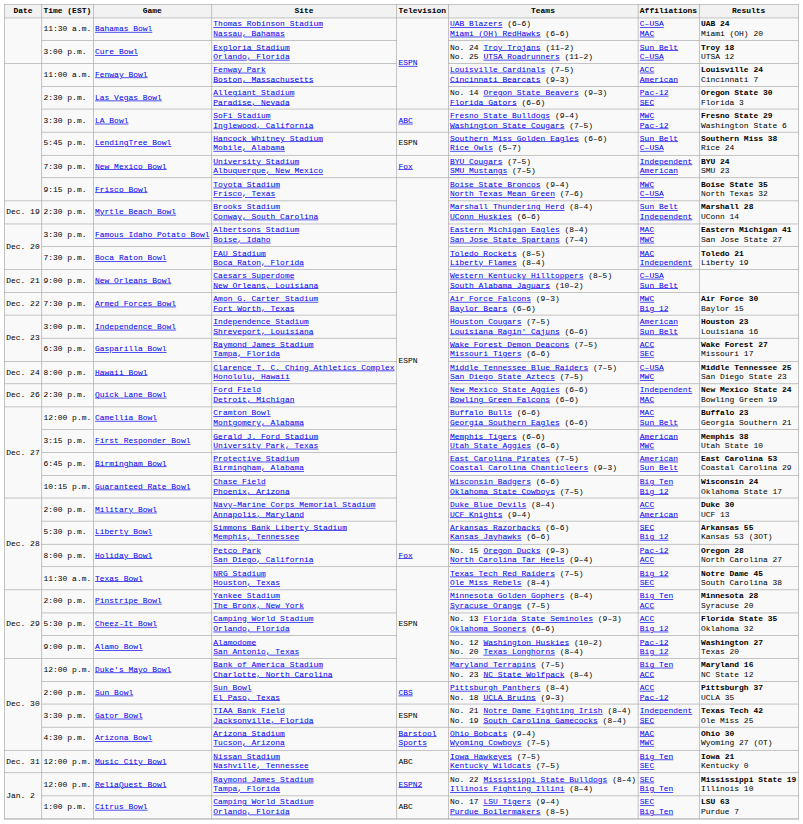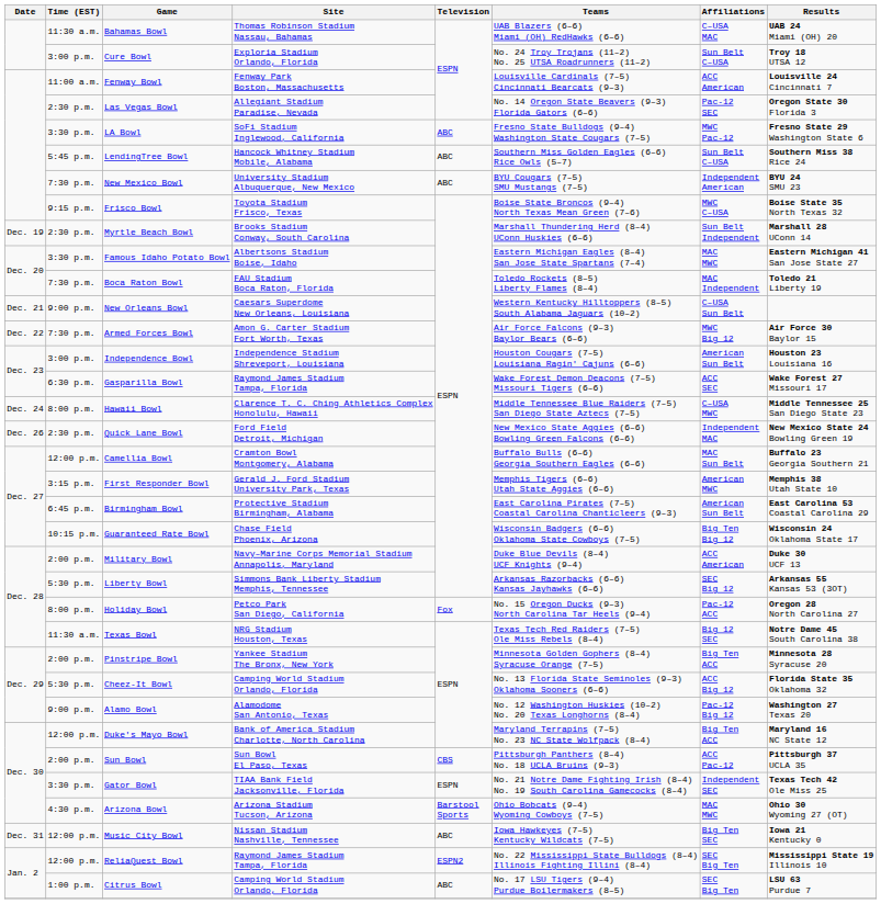 <table class="wikitable" style="font-size:90%">
 <tr>
 <th>Date</th>
 <th>Time (EST)</th>
 <th>Game</th>
 <th>Site</th>
 <th>Television</th>
 <th>Teams</th>
 <th>Affiliations</th>
 <th>Results</th>
 </tr>
 <tr>
 <td rowspan=2></td>
 <td>11:30 a.m.</td>
 <td><a href='#'>Bahamas Bowl</a></td>
 <td><a href='#'>Thomas Robinson Stadium</a><br><a href='#'>Nassau, Bahamas</a></td>
 <td rowspan=4><a href='#'>ESPN</a></td>
 <td><a href='#'>UAB Blazers</a> (6–6)<br><a href='#'>Miami (OH) RedHawks</a> (6–6)</td>
 <td><a href='#'>C–USA</a><br><a href='#'>MAC</a></td>
 <td><strong>UAB 24</strong><br>Miami (OH) 20</td>
 </tr>
 <tr>
 <td>3:00 p.m.</td>
 <td><a href='#'>Cure Bowl</a></td>
 <td><a href='#'>Exploria Stadium</a><br><a href='#'>Orlando, Florida</a></td>
 <td>No. 24 <a href='#'>Troy Trojans</a> (11–2)<br>No. 25 <a href='#'>UTSA Roadrunners</a> (11–2)</td>
 <td><a href='#'>Sun Belt</a><br><a href='#'>C–USA</a></td>
 <td><strong>Troy 18</strong><br>UTSA 12</td>
 </tr>
 <tr>
 <td rowspan=6></td>
 <td>11:00 a.m.</td>
 <td><a href='#'>Fenway Bowl</a></td>
 <td><a href='#'>Fenway Park</a><br><a href='#'>Boston, Massachusetts</a></td>
 <td><a href='#'>Louisville Cardinals</a> (7–5)<br><a href='#'>Cincinnati Bearcats</a> (9–3)</td>
 <td><a href='#'>ACC</a><br><a href='#'>American</a></td>
 <td><strong>Louisville 24</strong><br>Cincinnati 7</td>
 </tr>
 <tr>
 <td>2:30 p.m.</td>
 <td><a href='#'>Las Vegas Bowl</a></td>
 <td><a href='#'>Allegiant Stadium</a><br><a href='#'>Paradise, Nevada</a></td>
 <td>No. 14 <a href='#'>Oregon State Beavers</a> (9–3)<br><a href='#'>Florida Gators</a> (6–6)</td>
 <td><a href='#'>Pac-12</a><br><a href='#'>SEC</a></td>
 <td><strong>Oregon State 30</strong><br>Florida 3</td>
 </tr>
 <tr>
 <td>3:30 p.m.</td>
 <td><a href='#'>LA Bowl</a></td>
 <td><a href='#'>SoFi Stadium</a><br><a href='#'>Inglewood, California</a></td>
 <td><a href='#'>ABC</a></td>
 <td><a href='#'>Fresno State Bulldogs</a> (9–4)<br><a href='#'>Washington State Cougars</a> (7–5)</td>
 <td><a href='#'>MWC</a><br><a href='#'>Pac-12</a></td>
 <td><strong>Fresno State 29</strong><br>Washington State 6</td>
 </tr>
 <tr>
 <td>5:45 p.m.</td>
 <td><a href='#'>LendingTree Bowl</a></td>
 <td><a href='#'>Hancock Whitney Stadium</a><br><a href='#'>Mobile, Alabama</a></td>
-<td>ESPN</td>
+<td>ABC</td>
 <td><a href='#'>Southern Miss Golden Eagles</a> (6–6)<br><a href='#'>Rice Owls</a> (5–7)</td>
 <td><a href='#'>Sun Belt</a><br><a href='#'>C–USA</a></td>
 <td><strong>Southern Miss 38</strong><br>Rice 24</td>
 </tr>
 <tr>
 <td>7:30 p.m.</td>
 <td><a href='#'>New Mexico Bowl</a></td>
 <td><a href='#'>University Stadium</a><br><a href='#'>Albuquerque, New Mexico</a></td>
-<td><a href='#'>Fox</a></td>
+<td>ABC</td>
 <td><a href='#'>BYU Cougars</a> (7–5)<br><a href='#'>SMU Mustangs</a> (7–5)</td>
 <td><a href='#'>Independent</a><br><a href='#'>American</a></td>
 <td><strong>BYU 24</strong><br>SMU 23</td>
 </tr>
 <tr>
 <td>9:15 p.m.</td>
 <td><a href='#'>Frisco Bowl</a></td>
 <td><a href='#'>Toyota Stadium</a><br><a href='#'>Frisco, Texas</a></td>
 <td rowspan=16>ESPN</td>
 <td><a href='#'>Boise State Broncos</a> (9–4)<br><a href='#'>North Texas Mean Green</a> (7–6)</td>
 <td><a href='#'>MWC</a><br><a href='#'>C–USA</a></td>
 <td><strong>Boise State 35</strong><br>North Texas 32</td>
 </tr>
 <tr>
 <td rowspan=1>Dec. 19</td>
 <td>2:30 p.m.</td>
 <td><a href='#'>Myrtle Beach Bowl</a></td>
 <td><a href='#'>Brooks Stadium</a><br><a href='#'>Conway, South Carolina</a></td>
 <td><a href='#'>Marshall Thundering Herd</a> (8–4)<br><a href='#'>UConn Huskies</a> (6–6)</td>
 <td><a href='#'>Sun Belt</a><br><a href='#'>Independent</a></td>
 <td><strong>Marshall 28</strong><br>UConn 14</td>
 </tr>
 <tr>
 <td rowspan=2>Dec. 20</td>
 <td>3:30 p.m.</td>
 <td><a href='#'>Famous Idaho Potato Bowl</a></td>
 <td><a href='#'>Albertsons Stadium</a><br><a href='#'>Boise, Idaho</a></td>
 <td><a href='#'>Eastern Michigan Eagles</a> (8–4)<br><a href='#'>San Jose State Spartans</a> (7–4)</td>
 <td><a href='#'>MAC</a><br><a href='#'>MWC</a></td>
 <td><strong>Eastern Michigan 41</strong><br>San Jose State 27</td>
 </tr>
 <tr>
 <td>7:30 p.m.</td>
 <td><a href='#'>Boca Raton Bowl</a></td>
 <td><a href='#'>FAU Stadium</a><br><a href='#'>Boca Raton, Florida</a></td>
 <td><a href='#'>Toledo Rockets</a> (8–5)<br><a href='#'>Liberty Flames</a> (8–4)</td>
 <td><a href='#'>MAC</a><br><a href='#'>Independent</a></td>
 <td><strong>Toledo 21</strong><br>Liberty 19</td>
 </tr>
 <tr>
 <td rowspan=1>Dec. 21</td>
 <td>9:00 p.m.</td>
 <td><a href='#'>New Orleans Bowl</a></td>
 <td><a href='#'>Caesars Superdome</a><br><a href='#'>New Orleans, Louisiana</a></td>
 <td><a href='#'>Western Kentucky Hilltoppers</a> (8–5)<br><a href='#'>South Alabama Jaguars</a> (10–2)</td>
 <td><a href='#'>C–USA</a><br> <a href='#'>Sun Belt</a></td>
 <td></td>
 </tr>
 <tr>
 <td rowspan=1>Dec. 22</td>
 <td>7:30 p.m.</td>
 <td><a href='#'>Armed Forces Bowl</a></td>
 <td><a href='#'>Amon G. Carter Stadium</a><br><a href='#'>Fort Worth, Texas</a></td>
 <td><a href='#'>Air Force Falcons</a> (9–3)<br><a href='#'>Baylor Bears</a> (6–6)</td>
 <td><a href='#'>MWC</a><br><a href='#'>Big 12</a></td>
 <td><strong>Air Force 30</strong><br>Baylor 15</td>
 </tr>
 <tr>
 <td rowspan=2>Dec. 23</td>
 <td>3:00 p.m.</td>
 <td><a href='#'>Independence Bowl</a></td>
 <td><a href='#'>Independence Stadium</a><br><a href='#'>Shreveport, Louisiana</a></td>
 <td><a href='#'>Houston Cougars</a> (7–5)<br><a href='#'>Louisiana Ragin' Cajuns</a> (6–6)</td>
 <td><a href='#'>American</a><br><a href='#'>Sun Belt</a></td>
 <td><strong>Houston 23</strong><br>Louisiana 16</td>
 </tr>
 <tr>
 <td>6:30 p.m.</td>
 <td><a href='#'>Gasparilla Bowl</a></td>
 <td><a href='#'>Raymond James Stadium</a><br><a href='#'>Tampa, Florida</a></td>
 <td><a href='#'>Wake Forest Demon Deacons</a> (7–5)<br><a href='#'>Missouri Tigers</a> (6–6)</td>
 <td><a href='#'>ACC</a><br><a href='#'>SEC</a></td>
 <td><strong>Wake Forest 27</strong><br>Missouri 17</td>
 </tr>
 <tr>
 <td rowspan="1">Dec. 24</td>
 <td>8:00 p.m.</td>
 <td><a href='#'>Hawaii Bowl</a></td>
 <td><a href='#'>Clarence T. C. Ching Athletics Complex</a><br><a href='#'>Honolulu, Hawaii</a></td>
 <td><a href='#'>Middle Tennessee Blue Raiders</a> (7–5)<br><a href='#'>San Diego State Aztecs</a> (7–5)</td>
 <td><a href='#'>C–USA</a><br><a href='#'>MWC</a></td>
 <td><strong>Middle Tennessee 25</strong><br>San Diego State 23</td>
 </tr>
 <tr>
 <td rowspan=1>Dec. 26</td>
 <td>2:30 p.m.</td>
 <td><a href='#'>Quick Lane Bowl</a></td>
 <td><a href='#'>Ford Field</a><br><a href='#'>Detroit, Michigan</a></td>
 <td><a href='#'>New Mexico State Aggies</a> (6–6)<br><a href='#'>Bowling Green Falcons</a> (6–6)</td>
 <td><a href='#'>Independent</a> <br><a href='#'>MAC</a></td>
 <td><strong>New Mexico State 24</strong><br>Bowling Green 19</td>
 </tr>
 <tr>
 <td rowspan=4>Dec. 27</td>
 <td>12:00 p.m.</td>
 <td><a href='#'>Camellia Bowl</a></td>
 <td><a href='#'>Cramton Bowl</a><br><a href='#'>Montgomery, Alabama</a></td>
 <td><a href='#'>Buffalo Bulls</a> (6–6)<br><a href='#'>Georgia Southern Eagles</a> (6–6)</td>
 <td><a href='#'>MAC</a><br><a href='#'>Sun Belt</a></td>
 <td><strong>Buffalo 23</strong><br>Georgia Southern 21</td>
 </tr>
 <tr>
 <td>3:15 p.m.</td>
 <td><a href='#'>First Responder Bowl</a></td>
 <td><a href='#'>Gerald J. Ford Stadium</a><br><a href='#'>University Park, Texas</a></td>
 <td><a href='#'>Memphis Tigers</a> (6–6)<br><a href='#'>Utah State Aggies</a> (6–6)</td>
 <td><a href='#'>American</a><br><a href='#'>MWC</a></td>
 <td><strong>Memphis 38</strong><br>Utah State 10</td>
 </tr>
 <tr>
 <td>6:45 p.m.</td>
 <td><a href='#'>Birmingham Bowl</a></td>
 <td><a href='#'>Protective Stadium</a><br><a href='#'>Birmingham, Alabama</a></td>
 <td><a href='#'>East Carolina Pirates</a> (7–5)<br><a href='#'>Coastal Carolina Chanticleers</a> (9–3)</td>
 <td><a href='#'>American</a><br><a href='#'>Sun Belt</a></td>
 <td><strong>East Carolina 53</strong><br>Coastal Carolina 29</td>
 </tr>
 <tr>
 <td>10:15 p.m.</td>
 <td><a href='#'>Guaranteed Rate Bowl</a></td>
 <td><a href='#'>Chase Field</a><br><a href='#'>Phoenix, Arizona</a></td>
 <td><a href='#'>Wisconsin Badgers</a> (6–6)<br><a href='#'>Oklahoma State Cowboys</a> (7–5)</td>
 <td><a href='#'>Big Ten</a><br><a href='#'>Big 12</a></td>
 <td><strong>Wisconsin 24</strong><br>Oklahoma State 17</td>
 </tr>
 <tr>
 <td rowspan=4>Dec. 28</td>
 <td>2:00 p.m.</td>
 <td><a href='#'>Military Bowl</a></td>
 <td><a href='#'>Navy–Marine Corps Memorial Stadium</a><br><a href='#'>Annapolis, Maryland</a></td>
 <td><a href='#'>Duke Blue Devils</a> (8–4)<br><a href='#'>UCF Knights</a> (9–4)</td>
 <td><a href='#'>ACC</a><br><a href='#'>American</a></td>
 <td><strong>Duke 30</strong><br>UCF 13</td>
 </tr>
 <tr>
 <td>5:30 p.m.</td>
 <td><a href='#'>Liberty Bowl</a></td>
 <td><a href='#'>Simmons Bank Liberty Stadium</a><br><a href='#'>Memphis, Tennessee</a></td>
 <td><a href='#'>Arkansas Razorbacks</a> (6–6)<br><a href='#'>Kansas Jayhawks</a> (6–6)</td>
 <td><a href='#'>SEC</a><br><a href='#'>Big 12</a></td>
 <td><strong>Arkansas 55</strong><br>Kansas 53 (3OT)</td>
 </tr>
 <tr>
 <td>8:00 p.m.</td>
 <td><a href='#'>Holiday Bowl</a></td>
 <td><a href='#'>Petco Park</a><br><a href='#'>San Diego, California</a></td>
 <td><a href='#'>Fox</a></td>
 <td>No. 15 <a href='#'>Oregon Ducks</a> (9–3)<br><a href='#'>North Carolina Tar Heels</a> (9–4)</td>
 <td><a href='#'>Pac-12</a><br><a href='#'>ACC</a></td>
 <td><strong>Oregon 28</strong><br>North Carolina 27</td>
 </tr>
 <tr>
 <td>11:30 a.m.</td>
 <td><a href='#'>Texas Bowl</a></td>
 <td><a href='#'>NRG Stadium</a><br><a href='#'>Houston, Texas</a></td>
 <td rowspan=5>ESPN</td>
 <td><a href='#'>Texas Tech Red Raiders</a> (7–5)<br><a href='#'>Ole Miss Rebels</a> (8–4)</td>
 <td><a href='#'>Big 12</a><br><a href='#'>SEC</a></td>
 <td><strong>Notre Dame 45</strong><br>South Carolina 38</td>
 </tr>
 <tr>
 <td rowspan=3>Dec. 29</td>
 <td>2:00 p.m.</td>
 <td><a href='#'>Pinstripe Bowl</a></td>
 <td><a href='#'>Yankee Stadium</a><br><a href='#'>The Bronx, New York</a></td>
 <td><a href='#'>Minnesota Golden Gophers</a> (8–4)<br><a href='#'>Syracuse Orange</a> (7–5)</td>
 <td><a href='#'>Big Ten</a><br><a href='#'>ACC</a></td>
 <td><strong>Minnesota 28</strong><br>Syracuse 20</td>
 </tr>
 <tr>
 <td>5:30 p.m.</td>
 <td><a href='#'>Cheez-It Bowl</a></td>
 <td><a href='#'>Camping World Stadium</a><br><a href='#'>Orlando, Florida</a></td>
 <td>No. 13 <a href='#'>Florida State Seminoles</a> (9–3)<br><a href='#'>Oklahoma Sooners</a> (6–6)</td>
 <td><a href='#'>ACC</a><br><a href='#'>Big 12</a></td>
 <td><strong>Florida State 35</strong><br>Oklahoma 32</td>
 </tr>
 <tr>
 <td>9:00 p.m.</td>
 <td><a href='#'>Alamo Bowl</a></td>
 <td><a href='#'>Alamodome</a><br><a href='#'>San Antonio, Texas</a></td>
 <td>No. 12 <a href='#'>Washington Huskies</a> (10–2)<br>No. 20 <a href='#'>Texas Longhorns</a> (8–4)</td>
 <td><a href='#'>Pac-12</a><br> <a href='#'>Big 12</a></td>
 <td><strong>Washington 27</strong><br>Texas 20</td>
 </tr>
 <tr>
 <td rowspan=4>Dec. 30</td>
 <td>12:00 p.m.</td>
 <td><a href='#'>Duke's Mayo Bowl</a></td>
 <td><a href='#'>Bank of America Stadium</a><br><a href='#'>Charlotte, North Carolina</a></td>
 <td><a href='#'>Maryland Terrapins</a> (7–5)<br>No. 23 <a href='#'>NC State Wolfpack</a> (8–4)</td>
 <td><a href='#'>Big Ten</a><br><a href='#'>ACC</a></td>
 <td><strong>Maryland 16</strong><br>NC State 12</td>
 </tr>
 <tr>
 <td>2:00 p.m.</td>
 <td><a href='#'>Sun Bowl</a></td>
 <td><a href='#'>Sun Bowl</a><br><a href='#'>El Paso, Texas</a></td>
 <td><a href='#'>CBS</a></td>
 <td><a href='#'>Pittsburgh Panthers</a> (8–4)<br>No. 18 <a href='#'>UCLA Bruins</a> (9–3)</td>
 <td><a href='#'>ACC</a><br><a href='#'>Pac-12</a></td>
 <td><strong>Pittsburgh 37</strong><br>UCLA 35</td>
 </tr>
 <tr>
 <td>3:30 p.m.</td>
 <td><a href='#'>Gator Bowl</a></td>
 <td><a href='#'>TIAA Bank Field</a><br><a href='#'>Jacksonville, Florida</a></td>
 <td>ESPN</td>
 <td>No. 21 <a href='#'>Notre Dame Fighting Irish</a> (8–4)<br>No. 19 <a href='#'>South Carolina Gamecocks</a> (8–4)</td>
 <td><a href='#'>Independent</a><br><a href='#'>SEC</a></td>
 <td><strong>Texas Tech 42</strong><br>Ole Miss 25</td>
 </tr>
 <tr>
 <td>4:30 p.m.</td>
 <td><a href='#'>Arizona Bowl</a></td>
 <td><a href='#'>Arizona Stadium</a><br><a href='#'>Tucson, Arizona</a></td>
 <td><a href='#'>Barstool<br>Sports</a></td>
 <td><a href='#'>Ohio Bobcats</a> (9–4)<br><a href='#'>Wyoming Cowboys</a> (7–5)</td>
 <td><a href='#'>MAC</a><br><a href='#'>MWC</a></td>
 <td><strong>Ohio 30</strong><br>Wyoming 27 (OT)</td>
 </tr>
 <tr>
 <td rowspan=1>Dec. 31</td>
 <td>12:00 p.m.</td>
 <td><a href='#'>Music City Bowl</a></td>
 <td><a href='#'>Nissan Stadium</a><br><a href='#'>Nashville, Tennessee</a></td>
 <td>ABC</td>
 <td><a href='#'>Iowa Hawkeyes</a> (7–5)<br><a href='#'>Kentucky Wildcats</a> (7–5)</td>
 <td><a href='#'>Big Ten</a><br><a href='#'>SEC</a></td>
 <td><strong>Iowa 21</strong><br>Kentucky 0</td>
 </tr>
 <tr>
 <td rowspan=2>Jan. 2</td>
 <td>12:00 p.m.</td>
 <td><a href='#'>ReliaQuest Bowl</a></td>
 <td><a href='#'>Raymond James Stadium</a><br><a href='#'>Tampa, Florida</a></td>
 <td><a href='#'>ESPN2</a></td>
 <td>No. 22 <a href='#'>Mississippi State Bulldogs</a> (8–4)<br><a href='#'>Illinois Fighting Illini</a> (8–4)</td>
 <td><a href='#'>SEC</a><br><a href='#'>Big Ten</a></td>
 <td><strong>Mississippi State 19</strong><br>Illinois 10</td>
 </tr>
 <tr>
 <td>1:00 p.m.</td>
 <td><a href='#'>Citrus Bowl</a></td>
 <td><a href='#'>Camping World Stadium</a><br><a href='#'>Orlando, Florida</a></td>
 <td>ABC</td>
 <td>No. 17 <a href='#'>LSU Tigers</a> (9–4)<br><a href='#'>Purdue Boilermakers</a> (8–5)</td>
 <td><a href='#'>SEC</a><br><a href='#'>Big Ten</a></td>
 <td><strong>LSU 63</strong><br>Purdue 7</td>
 </tr>
 <tr>
 </tr>
 </table>
